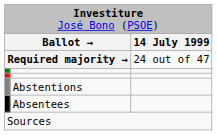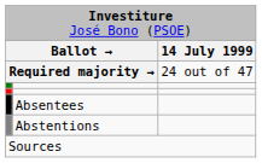 <table class="wikitable" style="text-align:center;">
 <tr>
 <td colspan="3" align="center" bgcolor="#C0C0C0"><strong>Investiture</strong><br><a href='#'>José Bono</a> (<a href='#'>PSOE</a>)</td>
 </tr>
 <tr>
 <th colspan="2" width="150px">Ballot →</th>
 <th>14 July 1999</th>
 </tr>
 <tr>
 <th colspan="2">Required majority →</th>
 <td>24 out of 47 </td>
 </tr>
 <tr>
 <th width="1px" style="background:green;"></th>
 <td align="left"></td>
 <td></td>
 </tr>
 <tr>
 <th style="color:inherit;background:red;"></th>
 <td align="left"></td>
 <td></td>
 </tr>
 <tr>
-<th style="color:inherit;background:gray;"></th>
-<td align="left"><span>Abstentions</span></td>
+<th style="color:inherit;background:black;"></th>
+<td align="left"><span>Absentees</span></td>
 <td></td>
 </tr>
 <tr>
-<th style="color:inherit;background:black;"></th>
-<td align="left"><span>Absentees</span></td>
+<th style="color:inherit;background:gray;"></th>
+<td align="left"><span>Abstentions</span></td>
 <td></td>
 </tr>
 <tr>
 <td align="left" colspan="3">Sources</td>
 </tr>
 </table>
